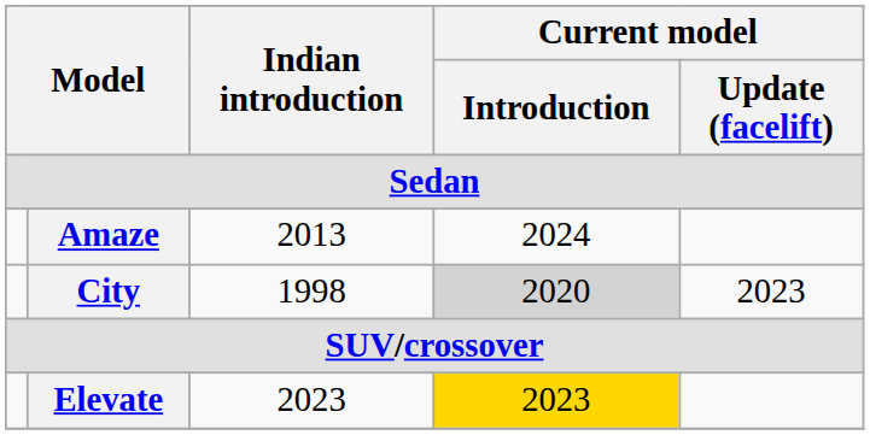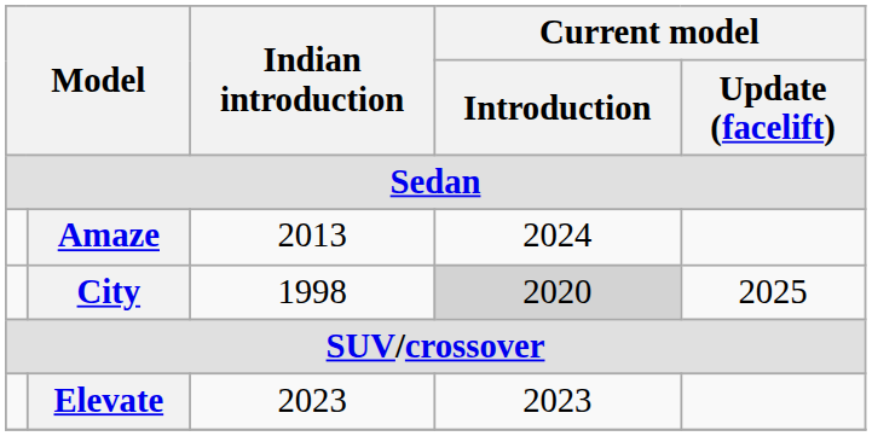 <table class="wikitable" style="text-align: center; width: 45%">
 <tr>
 <th colspan="2" rowspan="2" width="15%">Model</th>
 <th rowspan="2" width="15%">Indian introduction</th>
 <th colspan="2">Current model</th>
 </tr>
 <tr>
 <th width="15%">Introduction</th>
 <th width="15%">Update (<a href='#'>facelift</a>)</th>
 </tr>
 <tr bgcolor="#e0e0e0">
 <td colspan="5"><strong><a href='#'>Sedan</a></strong></td>
 </tr>
 <tr>
 <td></td>
 <th scope="row"><strong><a href='#'>Amaze</a></strong></th>
 <td>2013</td>
 <td>2024</td>
 <td></td>
 </tr>
 <tr>
 <td></td>
 <th scope="row"><strong><a href='#'>City</a></strong></th>
 <td>1998</td>
 <td style="background: lightgrey;">2020</td>
-<td>2023</td>
+<td>2025</td>
 </tr>
 <tr>
 <td style="background-color:#e0e0e0;" colspan=6><strong><a href='#'>SUV</a>/<a href='#'>crossover</a></strong></td>
 </tr>
 <tr>
 <td></td>
 <th scope="row"><strong><a href='#'>Elevate</a></strong></th>
 <td>2023</td>
-<td style="background: gold;">2023</td>
+<td>2023</td>
 <td></td>
 </tr>
 <tr>
 </tr>
 </table>
